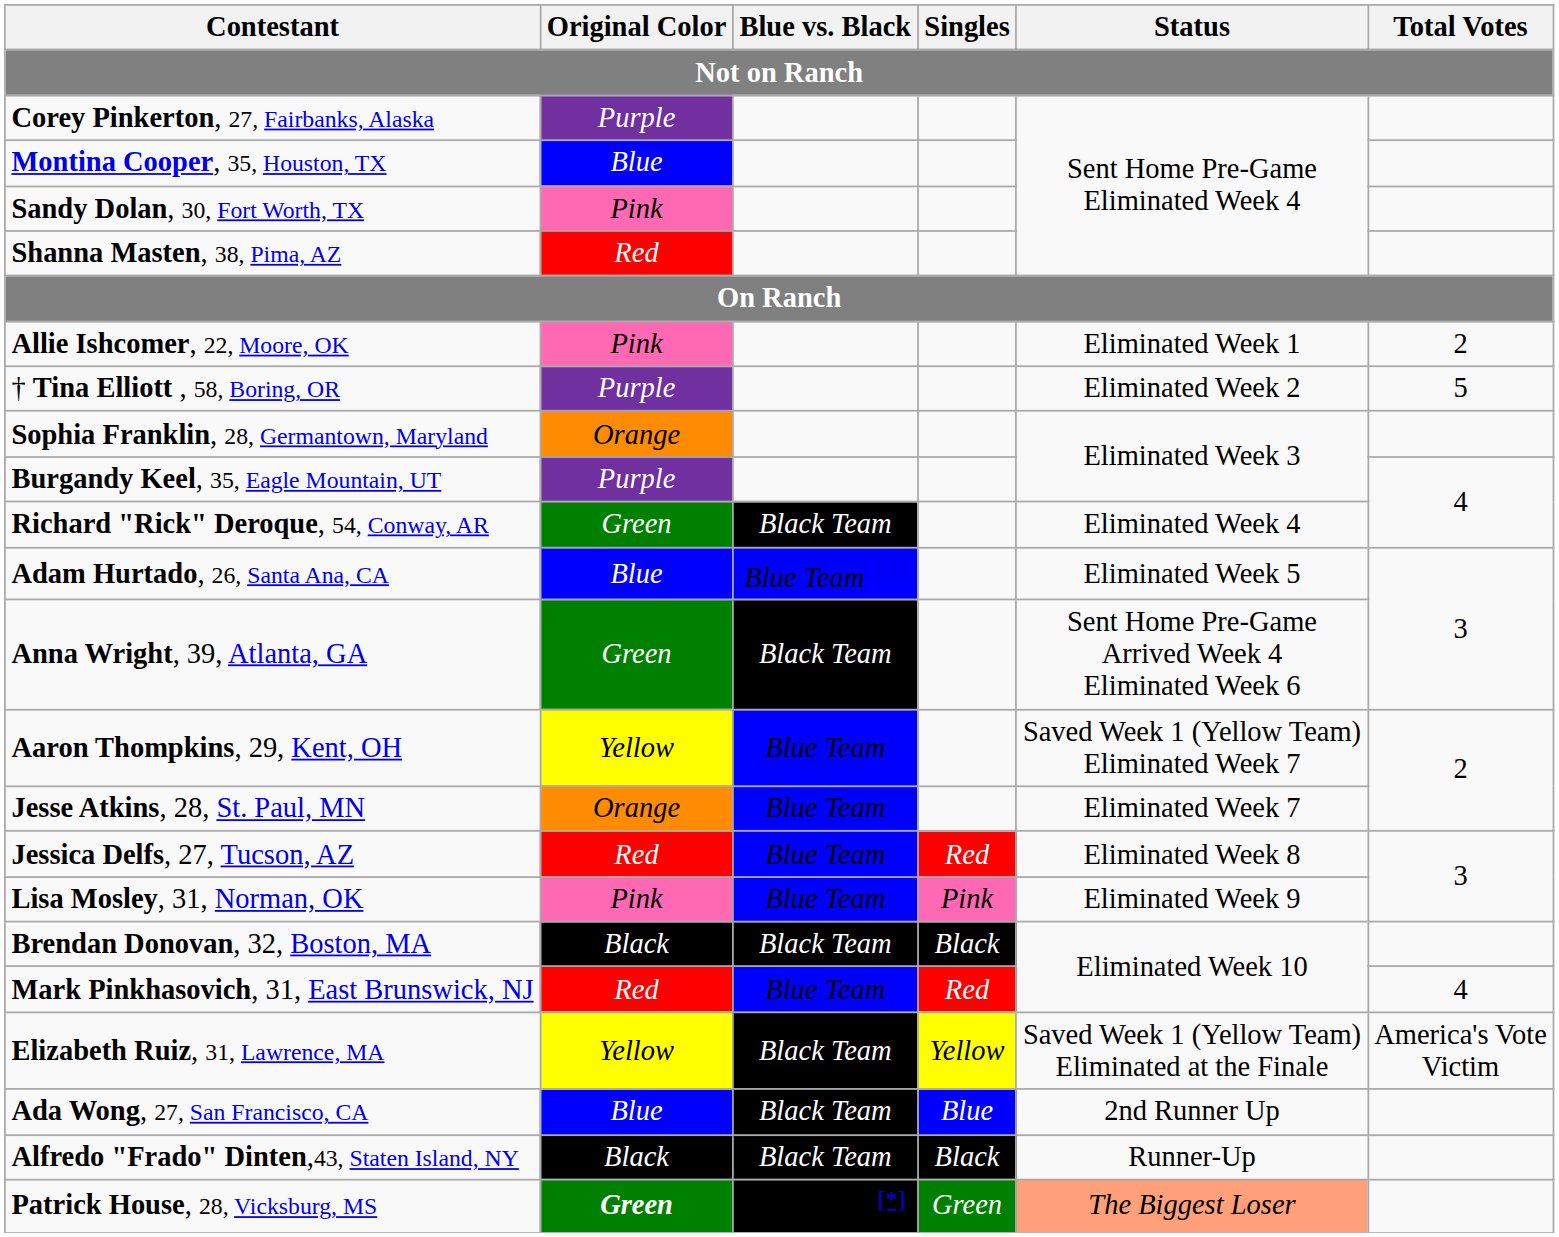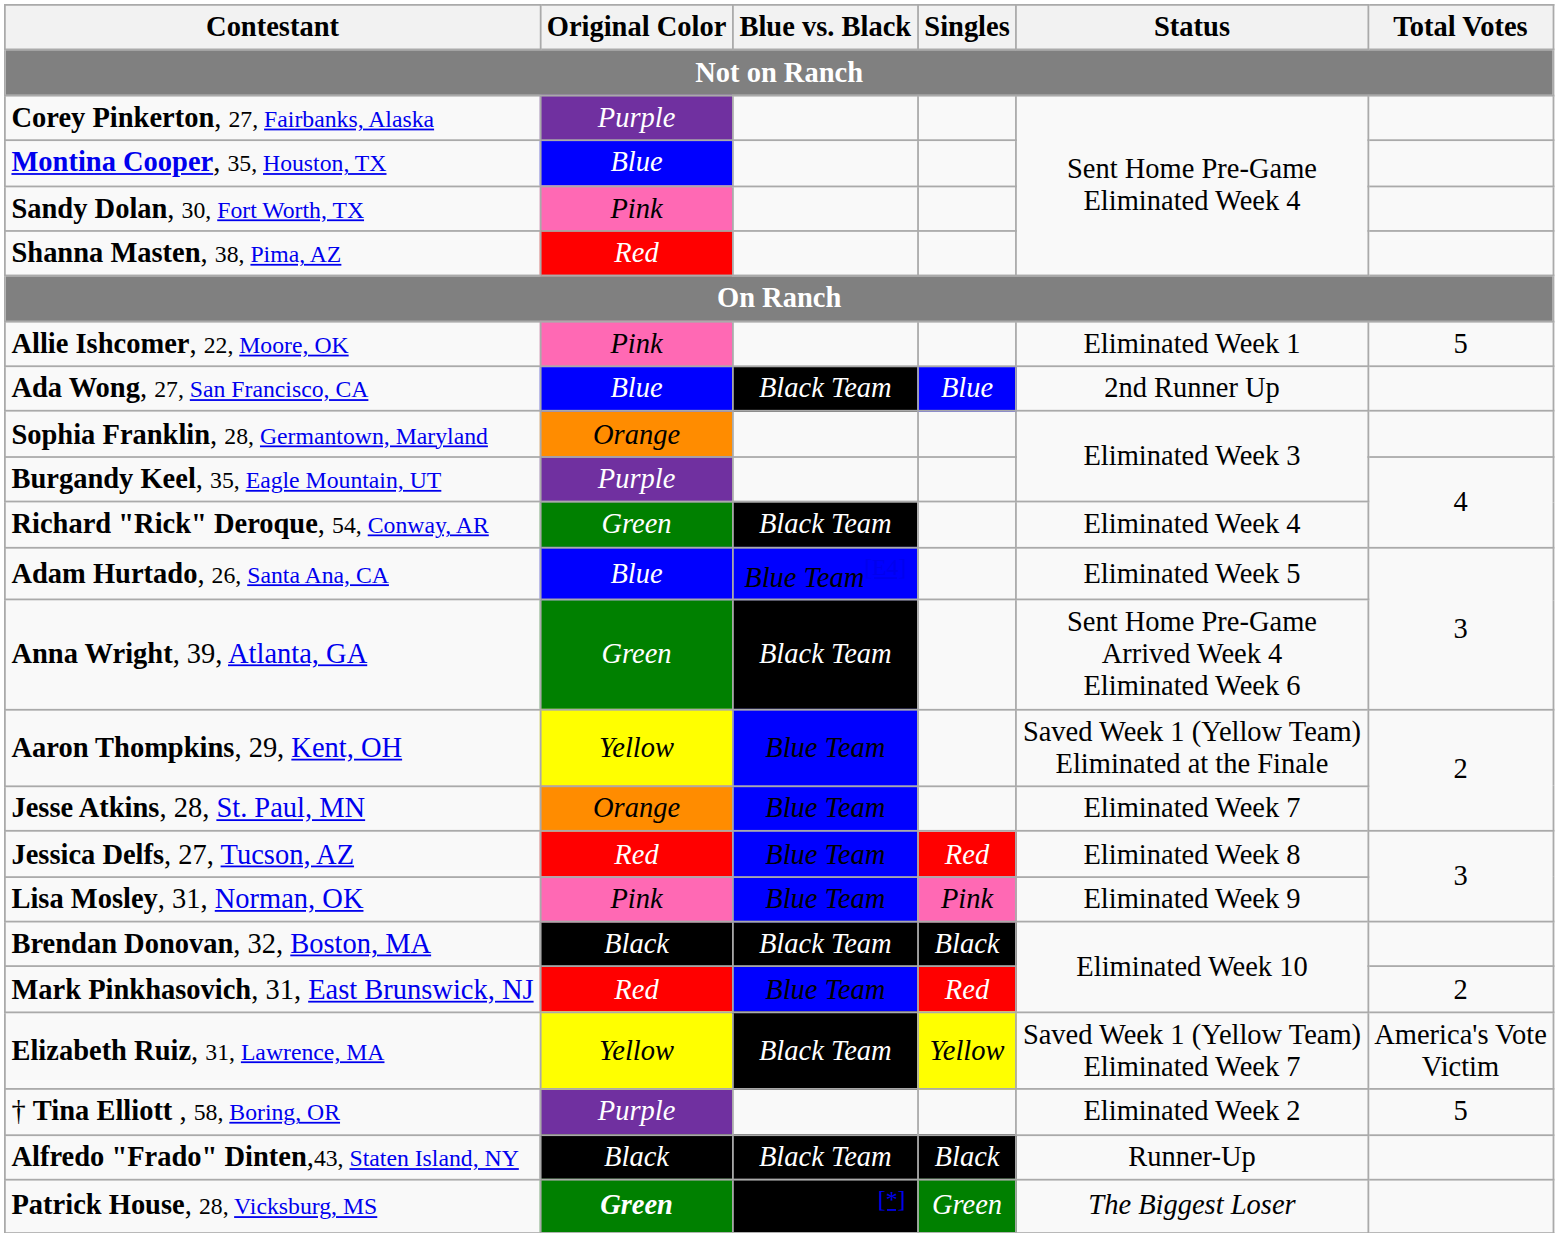 <table class="wikitable sortable" style="text-align:center" align="center">
 <tr>
 <th>Contestant</th>
 <th>Original Color</th>
 <th>Blue vs. Black</th>
 <th>Singles</th>
 <th>Status</th>
 <th>Total Votes</th>
 </tr>
 <tr>
 <th colspan="6" style="background:gray; color:white;">Not on Ranch</th>
 </tr>
 <tr>
 <td align="left"><strong>Corey Pinkerton</strong>, <small>27, <a href='#'>Fairbanks, Alaska</a></small></td>
 <td style="background:#7030A0; color:white;"><em>Purple</em></td>
 <td></td>
 <td></td>
 <td rowspan=4>Sent Home Pre-Game<br>Eliminated Week 4</td>
 <td></td>
 </tr>
 <tr>
 <td align="left"><strong><a href='#'>Montina Cooper</a></strong>, <small>35, <a href='#'>Houston, TX</a></small></td>
 <td style="background:blue; color:white;"><em>Blue</em></td>
 <td></td>
 <td></td>
 <td></td>
 </tr>
 <tr>
 <td align="left"><strong>Sandy Dolan</strong>, <small>30, <a href='#'>Fort Worth, TX</a></small></td>
 <td style="background:#FF69B4;"><em>Pink</em></td>
 <td></td>
 <td></td>
 <td></td>
 </tr>
 <tr>
 <td align="left"><strong>Shanna Masten</strong>, <small>38, <a href='#'>Pima, AZ</a></small></td>
 <td style="background:red; color:white;"><em>Red</em></td>
 <td></td>
 <td></td>
 <td></td>
 </tr>
 <tr>
 <th colspan="6" style="background:gray; color:white;">On Ranch</th>
 </tr>
 <tr>
 <td align="left"><strong>Allie Ishcomer</strong>, <small>22, <a href='#'>Moore, OK</a></small></td>
 <td style="background:#FF69B4;"><em>Pink</em></td>
 <td></td>
 <td></td>
 <td>Eliminated Week 1</td>
-<td>2</td>
+<td>5</td>
 </tr>
 <tr>
-<td align="left">† <strong>Tina Elliott </strong>, <small>58, <a href='#'>Boring, OR</a></small></td>
-<td style="background:#7030A0; color:white;"><em>Purple</em></td>
+<td align="left"><strong>Ada Wong</strong>, <small>27, <a href='#'>San Francisco, CA</a></small></td>
+<td style="background:blue; color:white;"><em>Blue</em></td>
+<td style="background:black;color:white;"><em>Black Team</em></td>
+<td style="background:blue; color:white;"><em>Blue</em></td>
+<td>2nd Runner Up</td>
 <td></td>
-<td></td>
-<td>Eliminated Week 2</td>
-<td>5</td>
 </tr>
 <tr>
 <td align="left"><strong>Sophia Franklin</strong>, <small>28, <a href='#'>Germantown, Maryland</a></small></td>
 <td style="background:darkorange;"><em>Orange</em></td>
 <td></td>
 <td></td>
 <td rowspan=2>Eliminated Week 3</td>
 <td></td>
 </tr>
 <tr>
 <td align="left"><strong>Burgandy Keel</strong>, <small>35, <a href='#'>Eagle Mountain, UT</a></small></td>
 <td style="background:#7030A0; color:white;"><em>Purple</em></td>
 <td></td>
 <td></td>
 <td rowspan=2>4</td>
 </tr>
 <tr>
 <td align="left"><strong>Richard "Rick" Deroque</strong>, <small>54, <a href='#'>Conway, AR</a></small></td>
 <td style="background:green; color:white;"><em>Green</em></td>
 <td style="background:black;color:white;"><em>Black Team</em></td>
 <td></td>
 <td>Eliminated Week 4</td>
 </tr>
 <tr>
 <td align="left"><strong>Adam Hurtado</strong>, <small>26, <a href='#'>Santa Ana, CA</a></small></td>
 <td style="background:blue; color:white;"><em>Blue</em></td>
 <td style="background:blue;"><span><em>Blue Team</em></span><sup><a href='#'><span>[E4]</span></a></sup></td>
 <td></td>
 <td>Eliminated Week 5</td>
 <td rowspan=2>3</td>
 </tr>
 <tr>
 <td align="left"><strong>Anna Wright</strong>, 39, <a href='#'>Atlanta, GA</a></td>
 <td style="background:green; color:white;"><em>Green</em></td>
 <td style="background:black;color:white;"><em>Black Team</em></td>
 <td></td>
 <td>Sent Home Pre-Game<br>Arrived Week 4<br>Eliminated Week 6</td>
 </tr>
 <tr>
 <td align="left"><strong>Aaron Thompkins</strong>, 29, <a href='#'>Kent, OH</a></td>
 <td style="background:yellow;"><em>Yellow</em></td>
 <td style="background:blue;"><span><em>Blue Team</em></span></td>
 <td></td>
-<td>Saved Week 1 (Yellow Team)<br>Eliminated Week 7</td>
+<td>Saved Week 1 (Yellow Team)<br>Eliminated at the Finale</td>
 <td rowspan=2>2</td>
 </tr>
 <tr>
 <td align="left"><strong>Jesse Atkins</strong>, 28, <a href='#'>St. Paul, MN</a></td>
 <td style="background:darkorange;"><em>Orange</em></td>
 <td style="background:blue;"><span><em>Blue Team</em></span></td>
 <td></td>
 <td>Eliminated Week 7</td>
 </tr>
 <tr>
 <td align="left"><strong>Jessica Delfs</strong>, 27, <a href='#'>Tucson, AZ</a></td>
 <td style="background:red; color:white;"><em>Red</em></td>
 <td style="background:blue;"><span><em>Blue Team</em></span></td>
 <td style="background:red; color:white;"><em>Red</em></td>
 <td>Eliminated Week 8</td>
 <td rowspan=2>3</td>
 </tr>
 <tr>
 <td align="left"><strong>Lisa Mosley</strong>, 31, <a href='#'>Norman, OK</a></td>
 <td style="background:#FF69B4;"><em>Pink</em></td>
 <td style="background:blue;"><span><em>Blue Team</em></span></td>
 <td style="background:#FF69B4;"><em>Pink</em></td>
 <td>Eliminated Week 9</td>
 </tr>
 <tr>
 <td align="left"><strong>Brendan Donovan</strong>, 32, <a href='#'>Boston, MA</a></td>
 <td style="background:black; color:white;"><em>Black</em></td>
 <td style="background:black;color:white;"><em>Black Team</em></td>
 <td style="background:black; color:white;"><em>Black</em></td>
 <td rowspan=2>Eliminated Week 10</td>
 <td></td>
 </tr>
 <tr>
 <td align="left"><strong>Mark Pinkhasovich</strong>, 31, <a href='#'>East Brunswick, NJ</a></td>
 <td style="background:red; color:white;"><em>Red</em></td>
 <td style="background:blue;"><span><em>Blue Team</em></span></td>
 <td style="background:red; color:white;"><em>Red</em></td>
-<td>4</td>
+<td>2</td>
 </tr>
 <tr>
 <td align="left"><strong>Elizabeth Ruiz</strong>, <small>31, <a href='#'>Lawrence, MA</a></small></td>
 <td style="background:yellow; color:black;"><em>Yellow</em></td>
 <td style="background:black;color:white;"><em>Black Team</em></td>
 <td style="background:yellow; color:black;"><em>Yellow</em></td>
-<td>Saved Week 1 (Yellow Team)<br>Eliminated at the Finale</td>
+<td>Saved Week 1 (Yellow Team)<br>Eliminated Week 7</td>
 <td>America's Vote<br>Victim</td>
 </tr>
 <tr>
-<td align="left"><strong>Ada Wong</strong>, <small>27, <a href='#'>San Francisco, CA</a></small></td>
-<td style="background:blue; color:white;"><em>Blue</em></td>
-<td style="background:black;color:white;"><em>Black Team</em></td>
-<td style="background:blue; color:white;"><em>Blue</em></td>
-<td>2nd Runner Up</td>
+<td align="left">† <strong>Tina Elliott </strong>, <small>58, <a href='#'>Boring, OR</a></small></td>
+<td style="background:#7030A0; color:white;"><em>Purple</em></td>
 <td></td>
+<td></td>
+<td>Eliminated Week 2</td>
+<td>5</td>
 </tr>
 <tr>
 <td align="left"><strong>Alfredo "Frado" Dinten</strong>,<small>43, <a href='#'>Staten Island, NY</a></small></td>
 <td style="background:black; color:white;"><em>Black</em></td>
 <td style="background:black;color:white;"><em>Black Team</em></td>
 <td style="background:black; color:white;"><em>Black</em></td>
 <td>Runner-Up</td>
 <td></td>
 </tr>
 <tr>
 <td align="left"><strong>Patrick House</strong>, <small>28, <a href='#'>Vicksburg, MS</a></small></td>
 <td style="background:green; color:white;"><strong><em>Green</em></strong></td>
 <td style="background:black;"><span><em>Black Team</em></span><sup><a href='#'><span>[*]</span></a></sup></td>
 <td style="background:green; color:white;"><em>Green</em></td>
-<td style="background: lightsalmon;"><em>The Biggest Loser</em></td>
+<td><em>The Biggest Loser</em></td>
 <td></td>
 </tr>
 </table>
